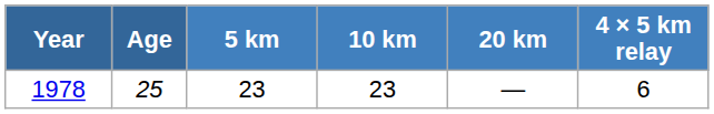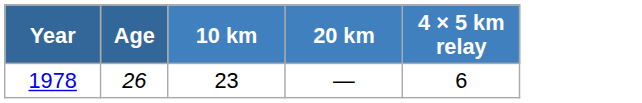 <table class="wikitable" style="font-size:95%; text-align:center; border:grey solid 1px; border-collapse:collapse; background:#ffffff;">
 <tr>
 <th style="background-color:#369; color:white; width:60px;"> Year </th>
 <th style="background-color:#369; color:white; width:40px;"> Age </th>
-<th style="background-color:#4180be; color:white; width:75px;"> 5 km </th>
 <th style="background-color:#4180be; color:white; width:75px;"> 10 km </th>
 <th style="background-color:#4180be; color:white; width:75px;"> 20 km </th>
 <th style="background-color:#4180be; color:white; width:75px;"> 4 × 5 km <br> relay </th>
 </tr>
 <tr>
 <td><a href='#'>1978</a></td>
-<td><em>25</em></td>
-<td>23</td>
+<td><em>26</em></td>
 <td>23</td>
 <td>—</td>
 <td>6</td>
 </tr>
 </table>
